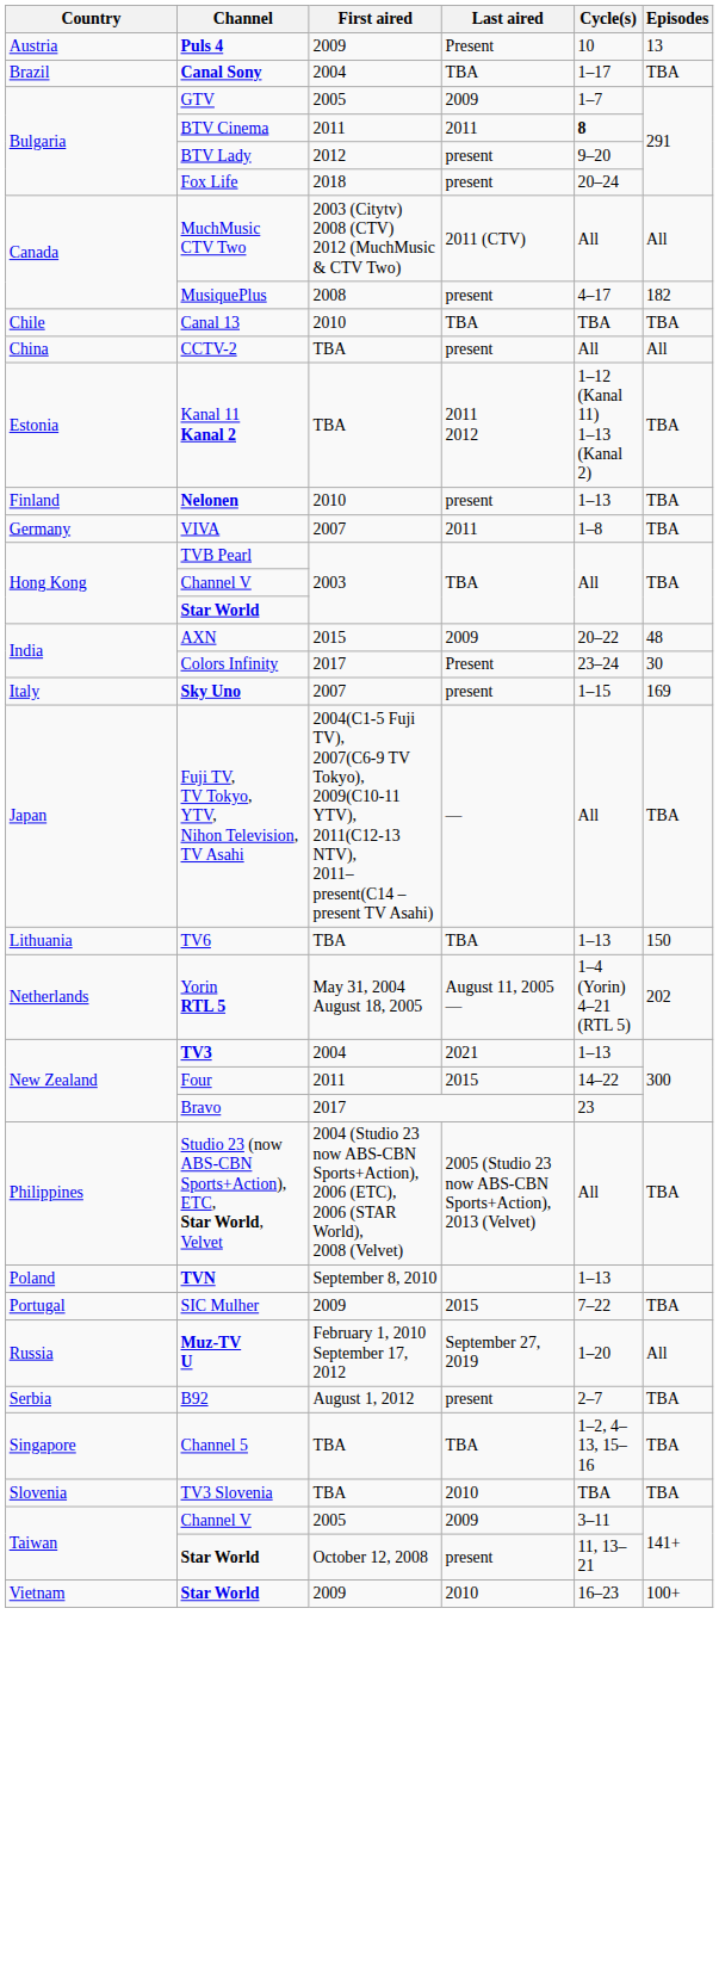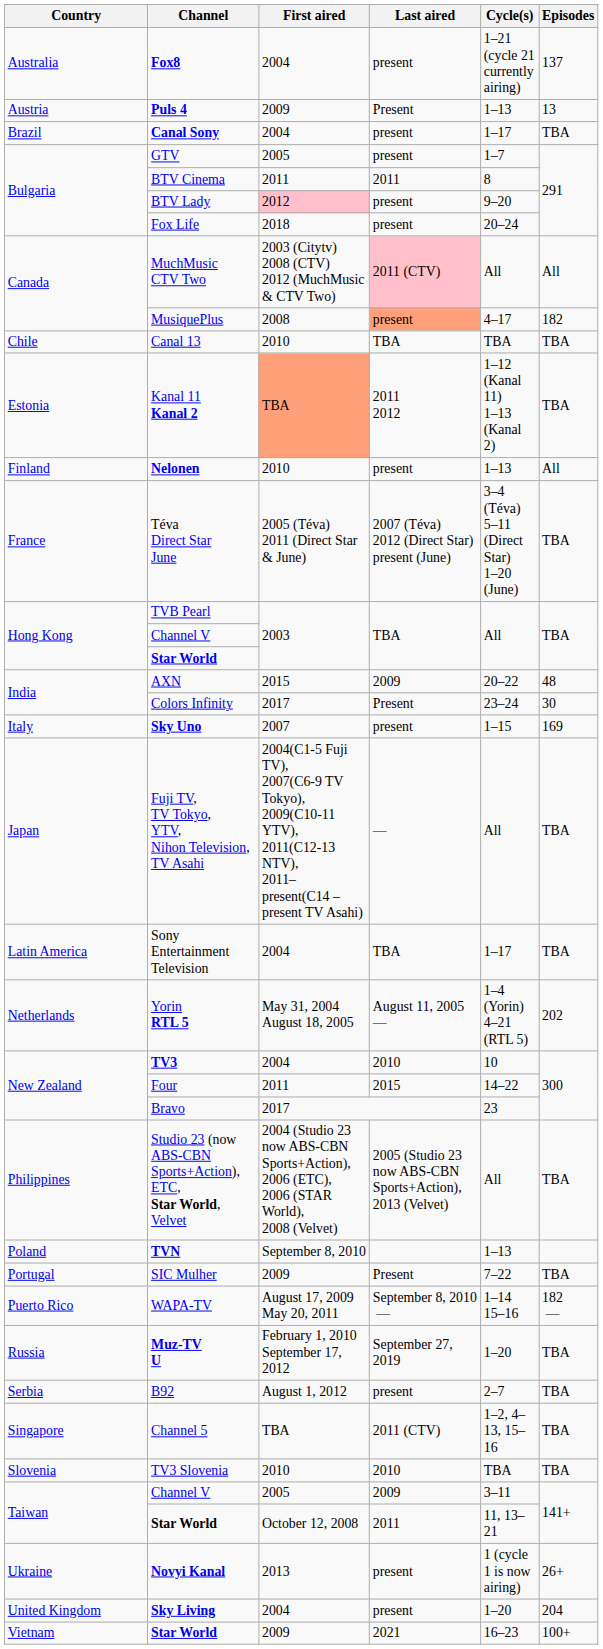 <table class="wikitable" style="font-size:90%; width:70%">
 <tr>
 <th style="width:30%;">Country</th>
 <th style="width:20%;">Channel</th>
 <th style="width:20%;">First aired</th>
 <th style="width:20%;">Last aired</th>
 <th width=10%>Cycle(s)</th>
 <th width=10%>Episodes</th>
 </tr>
 <tr>
+<td><a href='#'>Australia</a></td>
+<td><strong><a href='#'>Fox8</a></strong></td>
+<td>2004</td>
+<td>present</td>
+<td>1–21 (cycle 21 currently airing)</td>
+<td>137</td>
+</tr>
+<tr>
 <td><a href='#'>Austria</a></td>
 <td><strong><a href='#'>Puls 4</a></strong></td>
 <td>2009</td>
 <td>Present</td>
-<td>10</td>
+<td>1–13</td>
 <td>13</td>
 </tr>
 <tr>
 <td><a href='#'>Brazil</a></td>
 <td><strong><a href='#'>Canal Sony</a></strong></td>
 <td>2004</td>
-<td>TBA</td>
+<td>present</td>
 <td>1–17</td>
 <td>TBA</td>
 </tr>
 <tr>
 <td rowspan="4"><a href='#'>Bulgaria</a></td>
 <td><a href='#'>GTV</a></td>
 <td>2005</td>
-<td>2009</td>
+<td>present</td>
 <td>1–7</td>
 <td rowspan="4">291</td>
 </tr>
 <tr>
 <td><a href='#'>BTV Cinema</a></td>
 <td>2011</td>
 <td>2011</td>
-<td><strong>8</strong></td>
+<td>8</td>
 </tr>
 <tr>
 <td><a href='#'>BTV Lady</a></td>
-<td>2012</td>
+<td style="background: pink;">2012</td>
 <td>present</td>
 <td>9–20</td>
 </tr>
 <tr>
 <td><a href='#'>Fox Life</a></td>
 <td>2018</td>
 <td>present</td>
 <td>20–24</td>
 </tr>
 <tr>
 <td rowspan="2"><a href='#'>Canada</a></td>
 <td><a href='#'>MuchMusic</a><br><a href='#'>CTV Two</a></td>
 <td>2003 (Citytv)<br>2008 (CTV)<br>2012 (MuchMusic & CTV Two)</td>
-<td>2011 (CTV)</td>
+<td style="background: pink;">2011 (CTV)</td>
 <td>All</td>
 <td>All</td>
 </tr>
 <tr>
 <td><a href='#'>MusiquePlus</a></td>
 <td>2008</td>
-<td>present</td>
+<td style="background: lightsalmon;">present</td>
 <td>4–17</td>
 <td>182</td>
 </tr>
 <tr>
 <td><a href='#'>Chile</a></td>
 <td><a href='#'>Canal 13</a></td>
 <td>2010</td>
 <td>TBA</td>
 <td>TBA</td>
 <td>TBA</td>
 </tr>
 <tr>
-<td><a href='#'>China</a></td>
-<td><a href='#'>CCTV-2</a></td>
-<td>TBA</td>
-<td>present</td>
-<td>All</td>
-<td>All</td>
-</tr>
-<tr>
 <td><a href='#'>Estonia</a></td>
 <td><a href='#'>Kanal 11</a><br><strong><a href='#'>Kanal 2</a></strong></td>
-<td>TBA</td>
+<td style="background: lightsalmon;">TBA</td>
 <td>2011<br>2012</td>
 <td>1–12 (Kanal 11)<br>1–13 (Kanal 2)</td>
 <td>TBA</td>
 </tr>
 <tr>
 <td><a href='#'>Finland</a></td>
 <td><strong><a href='#'>Nelonen</a></strong></td>
 <td>2010</td>
 <td>present</td>
 <td>1–13</td>
-<td>TBA</td>
+<td>All</td>
 </tr>
 <tr>
-<td><a href='#'>Germany</a></td>
-<td><a href='#'>VIVA</a></td>
-<td>2007</td>
-<td>2011</td>
-<td>1–8</td>
+<td><a href='#'>France</a></td>
+<td>Téva<br><a href='#'>Direct Star</a><br><a href='#'>June</a></td>
+<td>2005 (Téva)<br>2011 (Direct Star & June)</td>
+<td>2007 (Téva)<br>2012 (Direct Star)<br>present (June)</td>
+<td>3–4 (Téva)<br>5–11 (Direct Star)<br>1–20 (June)</td>
 <td>TBA</td>
 </tr>
 <tr>
 <td rowspan="3"><a href='#'>Hong Kong</a></td>
 <td><a href='#'>TVB Pearl</a></td>
 <td rowspan="3">2003</td>
 <td rowspan="3">TBA</td>
 <td rowspan="3">All</td>
 <td rowspan="3">TBA</td>
 </tr>
 <tr>
 <td><a href='#'>Channel V</a></td>
 </tr>
 <tr>
 <td><strong><a href='#'>Star World</a></strong></td>
 </tr>
 <tr>
 <td rowspan="2"><a href='#'>India</a></td>
 <td><a href='#'>AXN</a></td>
 <td>2015</td>
 <td>2009</td>
 <td>20–22</td>
 <td>48</td>
 </tr>
 <tr>
 <td><a href='#'>Colors Infinity</a></td>
 <td>2017</td>
 <td>Present</td>
 <td>23–24</td>
 <td>30</td>
 </tr>
 <tr>
 <td><a href='#'>Italy</a></td>
 <td><strong><a href='#'>Sky Uno</a></strong></td>
 <td>2007</td>
 <td>present</td>
 <td>1–15</td>
 <td>169</td>
 </tr>
 <tr>
 <td><a href='#'>Japan</a></td>
 <td><a href='#'>Fuji TV</a>,<br><a href='#'>TV Tokyo</a>,<br><a href='#'>YTV</a>,<br><a href='#'>Nihon Television</a>,<br><a href='#'>TV Asahi</a></td>
 <td>2004(C1-5 Fuji TV),<br>2007(C6-9 TV Tokyo),<br>2009(C10-11 YTV),<br>2011(C12-13 NTV),<br>2011–present(C14 – present TV Asahi)</td>
 <td>—</td>
 <td>All</td>
 <td>TBA</td>
 </tr>
 <tr>
-<td><a href='#'>Lithuania</a></td>
-<td><a href='#'>TV6</a></td>
+<td><a href='#'>Latin America</a></td>
+<td>Sony Entertainment Television</td>
+<td>2004</td>
 <td>TBA</td>
+<td>1–17</td>
 <td>TBA</td>
-<td>1–13</td>
-<td>150</td>
 </tr>
 <tr>
 <td><a href='#'>Netherlands</a></td>
 <td><a href='#'>Yorin</a><br><strong><a href='#'>RTL 5</a></strong></td>
 <td>May 31, 2004<br>August 18, 2005</td>
 <td>August 11, 2005<br>—</td>
 <td>1–4 (Yorin) <br>4–21 (RTL 5)</td>
 <td>202</td>
 </tr>
 <tr>
 <td rowspan="3"><a href='#'>New Zealand</a></td>
 <td><strong><a href='#'>TV3</a></strong></td>
 <td>2004</td>
-<td>2021</td>
-<td>1–13</td>
+<td>2010</td>
+<td>10</td>
 <td rowspan="3">300</td>
 </tr>
 <tr>
 <td><a href='#'>Four</a></td>
 <td>2011</td>
 <td>2015</td>
 <td>14–22</td>
 </tr>
 <tr>
 <td><a href='#'>Bravo</a></td>
 <td colspan="2">2017</td>
 <td>23</td>
 </tr>
 <tr>
 <td><a href='#'>Philippines</a></td>
 <td><a href='#'>Studio 23</a> (now <a href='#'>ABS-CBN Sports+Action</a>),<br><a href='#'>ETC</a>,<br><strong>Star World</strong>,<br><a href='#'>Velvet</a></td>
 <td>2004 (Studio 23 now ABS-CBN Sports+Action),<br>2006 (ETC),<br>2006 (STAR World), <br>2008 (Velvet)</td>
 <td>2005 (Studio 23 now ABS-CBN Sports+Action),<br>2013 (Velvet)</td>
 <td>All</td>
 <td>TBA</td>
 </tr>
 <tr>
 <td><a href='#'>Poland</a></td>
 <td><strong><a href='#'>TVN</a></strong></td>
 <td>September 8, 2010</td>
 <td></td>
 <td>1–13</td>
 <td></td>
 </tr>
 <tr>
 <td><a href='#'>Portugal</a></td>
 <td><a href='#'>SIC Mulher</a></td>
 <td>2009</td>
-<td>2015</td>
+<td>Present</td>
 <td>7–22</td>
 <td>TBA</td>
+</tr>
+<tr>
+<td><a href='#'>Puerto Rico</a></td>
+<td><a href='#'>WAPA-TV</a></td>
+<td>August 17, 2009<br>May 20, 2011</td>
+<td>September 8, 2010<br> —</td>
+<td>1–14<br>15–16</td>
+<td>182<br> —</td>
 </tr>
 <tr>
 <td><a href='#'>Russia</a></td>
 <td><strong><a href='#'>Muz-TV</a></strong><br><strong><a href='#'>U</a></strong></td>
 <td>February 1, 2010<br>September 17, 2012</td>
 <td>September 27, 2019</td>
 <td>1–20</td>
-<td>All</td>
+<td>TBA</td>
 </tr>
 <tr>
 <td><a href='#'>Serbia</a></td>
 <td><a href='#'>B92</a></td>
 <td>August 1, 2012</td>
 <td>present</td>
 <td>2–7</td>
 <td>TBA</td>
 </tr>
 <tr>
 <td><a href='#'>Singapore</a></td>
 <td><a href='#'>Channel 5</a></td>
 <td>TBA</td>
-<td>TBA</td>
+<td>2011 (CTV)</td>
 <td>1–2, 4–13, 15–16</td>
 <td>TBA</td>
 </tr>
 <tr>
 <td><a href='#'>Slovenia</a></td>
 <td><a href='#'>TV3 Slovenia</a></td>
-<td>TBA</td>
+<td>2010</td>
 <td>2010</td>
 <td>TBA</td>
 <td>TBA</td>
 </tr>
 <tr>
 <td rowspan=2><a href='#'>Taiwan</a></td>
 <td><a href='#'>Channel V</a></td>
 <td>2005</td>
 <td>2009</td>
 <td>3–11</td>
 <td rowspan=2>141+</td>
 </tr>
 <tr>
 <td><strong>Star World</strong></td>
 <td>October 12, 2008</td>
+<td>2011</td>
+<td>11, 13–21</td>
+</tr>
+<tr>
+<td><a href='#'>Ukraine</a></td>
+<td><strong><a href='#'>Novyi Kanal</a></strong></td>
+<td>2013</td>
 <td>present</td>
-<td>11, 13–21</td>
+<td>1 (cycle 1 is now airing)</td>
+<td>26+</td>
+</tr>
+<tr>
+<td><a href='#'>United Kingdom</a></td>
+<td><strong><a href='#'>Sky Living</a></strong></td>
+<td>2004</td>
+<td>present</td>
+<td>1–20</td>
+<td>204</td>
 </tr>
 <tr>
 <td><a href='#'>Vietnam</a></td>
 <td><strong><a href='#'>Star World</a></strong></td>
 <td>2009</td>
-<td>2010</td>
+<td>2021</td>
 <td>16–23</td>
 <td>100+</td>
 </tr>
 </table>
